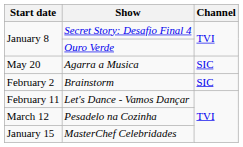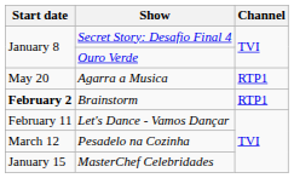 <table class="wikitable">
 <tr>
 <th>Start date</th>
 <th>Show</th>
 <th>Channel</th>
 </tr>
 <tr>
 <td rowspan="2">January 8</td>
 <td><em><a href='#'>Secret Story: Desafio Final 4</a></em></td>
 <td rowspan="2"><a href='#'>TVI</a></td>
 </tr>
 <tr>
 <td><a href='#'><em>Ouro Verde</em></a></td>
 </tr>
 <tr>
 <td>May 20</td>
 <td><em>Agarra a Musica</em></td>
-<td><a href='#'>SIC</a></td>
+<td><a href='#'>RTP1</a></td>
 </tr>
 <tr>
-<td>February 2</td>
+<td><strong>February 2</strong></td>
 <td><em>Brainstorm</em></td>
-<td><a href='#'>SIC</a></td>
+<td><a href='#'>RTP1</a></td>
 </tr>
 <tr>
 <td>February 11</td>
 <td><em>Let's Dance - Vamos Dançar</em></td>
 <td rowspan="3"><a href='#'>TVI</a></td>
 </tr>
 <tr>
 <td>March 12</td>
 <td><em>Pesadelo na Cozinha</em></td>
 </tr>
 <tr>
 <td>January 15</td>
 <td><em>MasterChef Celebridades</em></td>
 </tr>
 </table>
